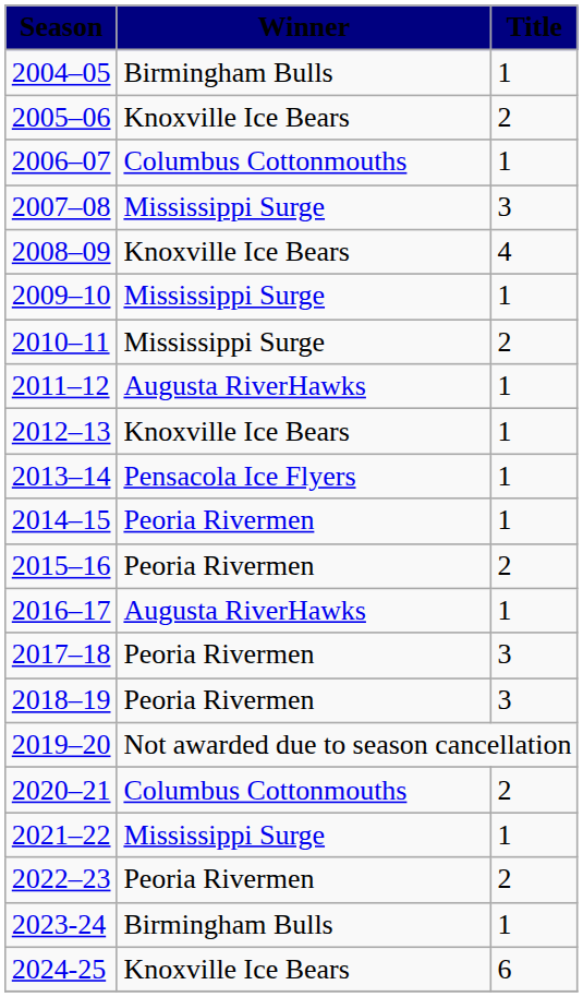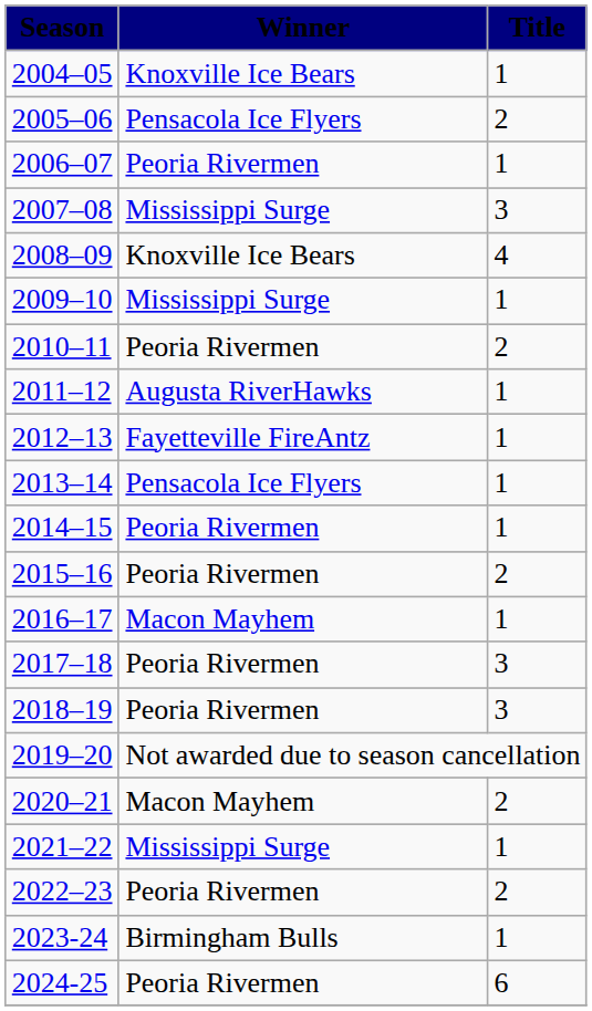 <table class="wikitable">
 <tr>
 <th style="background:navy;"><span>Season</span></th>
 <th style="background:navy;"><span>Winner</span></th>
 <th style="background:navy;"><span>Title</span></th>
 </tr>
 <tr>
 <td><a href='#'>2004–05</a></td>
-<td>Birmingham Bulls</td>
+<td><a href='#'>Knoxville Ice Bears</a></td>
 <td>1</td>
 </tr>
 <tr>
 <td><a href='#'>2005–06</a></td>
-<td>Knoxville Ice Bears</td>
+<td><a href='#'>Pensacola Ice Flyers</a></td>
 <td>2</td>
 </tr>
 <tr>
 <td><a href='#'>2006–07</a></td>
-<td><a href='#'>Columbus Cottonmouths</a></td>
+<td><a href='#'>Peoria Rivermen</a></td>
 <td>1</td>
 </tr>
 <tr>
 <td><a href='#'>2007–08</a></td>
 <td><a href='#'>Mississippi Surge</a></td>
 <td>3</td>
 </tr>
 <tr>
 <td><a href='#'>2008–09</a></td>
 <td>Knoxville Ice Bears</td>
 <td>4</td>
 </tr>
 <tr>
 <td><a href='#'>2009–10</a></td>
 <td><a href='#'>Mississippi Surge</a></td>
 <td>1</td>
 </tr>
 <tr>
 <td><a href='#'>2010–11</a></td>
-<td>Mississippi Surge</td>
+<td>Peoria Rivermen</td>
 <td>2</td>
 </tr>
 <tr>
 <td><a href='#'>2011–12</a></td>
 <td><a href='#'>Augusta RiverHawks</a></td>
 <td>1</td>
 </tr>
 <tr>
 <td><a href='#'>2012–13</a></td>
-<td>Knoxville Ice Bears</td>
+<td><a href='#'>Fayetteville FireAntz</a></td>
 <td>1</td>
 </tr>
 <tr>
 <td><a href='#'>2013–14</a></td>
 <td><a href='#'>Pensacola Ice Flyers</a></td>
 <td>1</td>
 </tr>
 <tr>
 <td><a href='#'>2014–15</a></td>
 <td><a href='#'>Peoria Rivermen</a></td>
 <td>1</td>
 </tr>
 <tr>
 <td><a href='#'>2015–16</a></td>
 <td>Peoria Rivermen</td>
 <td>2</td>
 </tr>
 <tr>
 <td><a href='#'>2016–17</a></td>
-<td><a href='#'>Augusta RiverHawks</a></td>
+<td><a href='#'>Macon Mayhem</a></td>
 <td>1</td>
 </tr>
 <tr>
 <td><a href='#'>2017–18</a></td>
 <td>Peoria Rivermen</td>
 <td>3</td>
 </tr>
 <tr>
 <td><a href='#'>2018–19</a></td>
 <td>Peoria Rivermen</td>
 <td>3</td>
 </tr>
 <tr>
 <td><a href='#'>2019–20</a></td>
 <td colspan=2>Not awarded due to season cancellation</td>
 </tr>
 <tr>
 <td><a href='#'>2020–21</a></td>
-<td><a href='#'>Columbus Cottonmouths</a></td>
+<td>Macon Mayhem</td>
 <td>2</td>
 </tr>
 <tr>
 <td><a href='#'>2021–22</a></td>
 <td><a href='#'>Mississippi Surge</a></td>
 <td>1</td>
 </tr>
 <tr>
 <td><a href='#'>2022–23</a></td>
 <td>Peoria Rivermen</td>
 <td>2</td>
 </tr>
 <tr>
 <td><a href='#'>2023-24</a></td>
 <td>Birmingham Bulls</td>
 <td>1</td>
 </tr>
 <tr>
 <td><a href='#'>2024-25</a></td>
-<td>Knoxville Ice Bears</td>
+<td>Peoria Rivermen</td>
 <td>6</td>
 </tr>
 <tr>
 </tr>
 </table>
